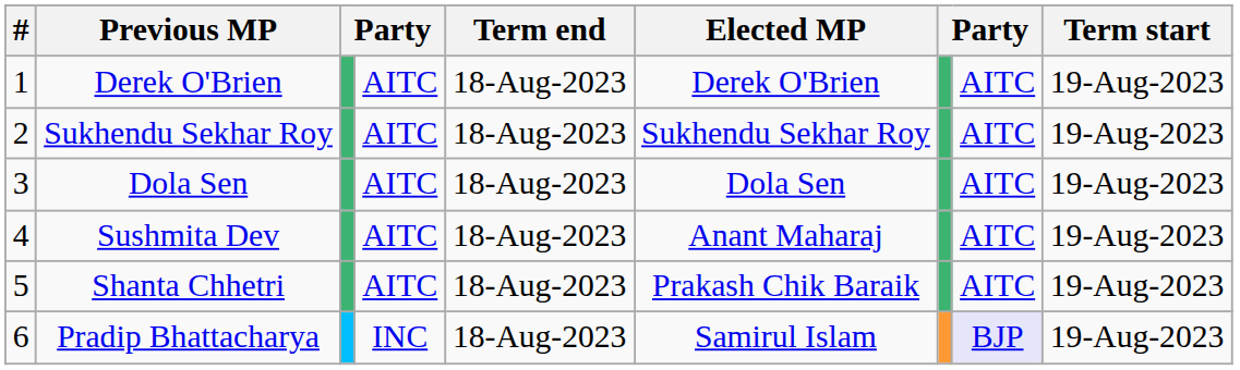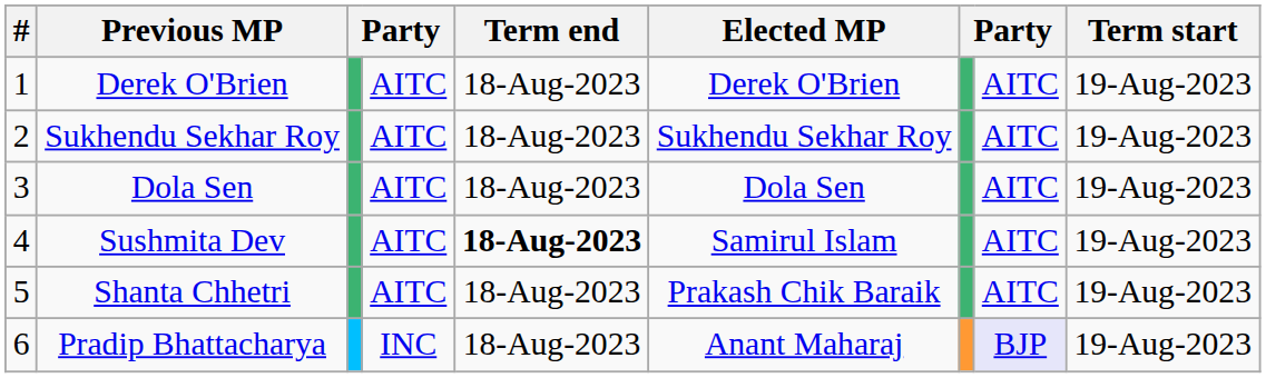 <table class="wikitable" style="text-align:center;">
 <tr>
 <th>#</th>
 <th>Previous MP</th>
 <th colspan="2">Party</th>
 <th>Term end</th>
 <th>Elected MP</th>
 <th colspan="2">Party</th>
 <th>Term start</th>
 </tr>
 <tr>
 <td>1</td>
 <td><a href='#'>Derek O'Brien</a></td>
 <td bgcolor=#3CB371></td>
 <td><a href='#'>AITC</a></td>
 <td>18-Aug-2023</td>
 <td><a href='#'>Derek O'Brien</a></td>
 <td bgcolor=#3CB371></td>
 <td><a href='#'>AITC</a></td>
 <td>19-Aug-2023</td>
 </tr>
 <tr>
 <td>2</td>
 <td><a href='#'>Sukhendu Sekhar Roy</a></td>
 <td bgcolor=#3CB371></td>
 <td><a href='#'>AITC</a></td>
 <td>18-Aug-2023</td>
 <td><a href='#'>Sukhendu Sekhar Roy</a></td>
 <td bgcolor=#3CB371></td>
 <td><a href='#'>AITC</a></td>
 <td>19-Aug-2023</td>
 </tr>
 <tr>
 <td>3</td>
 <td><a href='#'>Dola Sen</a></td>
 <td bgcolor=#3CB371></td>
 <td><a href='#'>AITC</a></td>
 <td>18-Aug-2023</td>
 <td><a href='#'>Dola Sen</a></td>
 <td bgcolor=#3CB371></td>
 <td><a href='#'>AITC</a></td>
 <td>19-Aug-2023</td>
 </tr>
 <tr>
 <td>4</td>
 <td><a href='#'>Sushmita Dev</a></td>
 <td bgcolor=#3CB371></td>
 <td><a href='#'>AITC</a></td>
-<td>18-Aug-2023</td>
-<td><a href='#'>Anant Maharaj</a></td>
+<td><strong>18-Aug-2023</strong></td>
+<td><a href='#'>Samirul Islam</a></td>
 <td bgcolor=#3CB371></td>
 <td><a href='#'>AITC</a></td>
 <td>19-Aug-2023</td>
 </tr>
 <tr>
 <td>5</td>
 <td><a href='#'>Shanta Chhetri</a></td>
 <td bgcolor=#3CB371></td>
 <td><a href='#'>AITC</a></td>
 <td>18-Aug-2023</td>
 <td><a href='#'>Prakash Chik Baraik</a></td>
 <td bgcolor=#3CB371></td>
 <td><a href='#'>AITC</a></td>
 <td>19-Aug-2023</td>
 </tr>
 <tr>
 <td>6</td>
 <td><a href='#'>Pradip Bhattacharya</a></td>
 <td bgcolor=#00BFFF></td>
 <td><a href='#'>INC</a></td>
 <td>18-Aug-2023</td>
-<td><a href='#'>Samirul Islam</a></td>
+<td><a href='#'>Anant Maharaj</a></td>
 <td bgcolor=#FF9933></td>
 <td style="background: lavender;"><a href='#'>BJP</a></td>
 <td>19-Aug-2023</td>
 </tr>
 </table>
